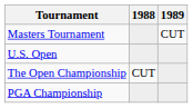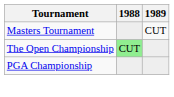 <table class="wikitable" style="font-size:95%;text-align:center;">
 <tr>
 <th>Tournament</th>
 <th>1988</th>
 <th>1989</th>
 </tr>
 <tr>
 <td align="left"><a href='#'>Masters Tournament</a></td>
 <td style="background:#eeeeee;"></td>
 <td>CUT</td>
 </tr>
 <tr>
-<td align="left"><a href='#'>U.S. Open</a></td>
-<td style="background:#eeeeee;"></td>
-<td style="background:#eeeeee;"></td>
-</tr>
-<tr>
 <td align="left"><a href='#'>The Open Championship</a></td>
-<td>CUT</td>
+<td style="background: lightgreen;">CUT</td>
 <td style="background:#eeeeee;"></td>
 </tr>
 <tr>
 <td align="left"><a href='#'>PGA Championship</a></td>
 <td style="background:#eeeeee;"></td>
 <td style="background:#eeeeee;"></td>
 </tr>
 </table>
